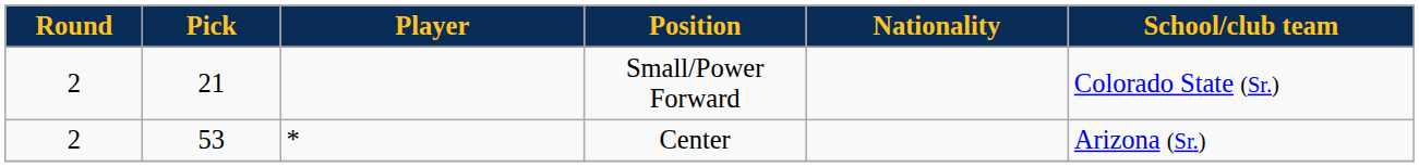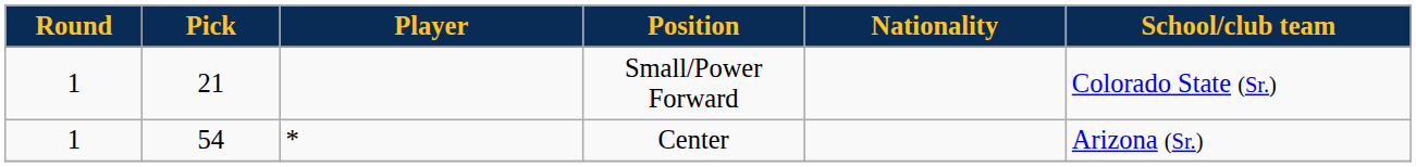 <table class="wikitable sortable sortable">
 <tr>
 <th style="background:#092c57; color:#ffc322" width=" 75px">Round</th>
 <th style="background:#092c57; color:#ffc322" width=" 75px">Pick</th>
 <th style="background:#092c57; color:#ffc322" width="175px">Player</th>
 <th style="background:#092c57; color:#ffc322" width="125px">Position</th>
 <th style="background:#092c57; color:#ffc322" width="150px">Nationality</th>
 <th style="background:#092c57; color:#ffc322" width="200px">School/club team</th>
 </tr>
 <tr>
-<td align=center>2</td>
+<td align=center>1</td>
 <td align=center>21</td>
 <td></td>
 <td align=center>Small/Power Forward</td>
 <td></td>
 <td><a href='#'>Colorado State</a> <small> (<a href='#'>Sr.</a>)</small></td>
 </tr>
 <tr>
-<td align=center>2</td>
-<td align=center>53</td>
+<td align=center>1</td>
+<td align=center>54</td>
 <td>*</td>
 <td align=center>Center</td>
 <td></td>
 <td><a href='#'>Arizona</a> <small> (<a href='#'>Sr.</a>)</small></td>
 </tr>
 <tr>
 </tr>
 </table>
